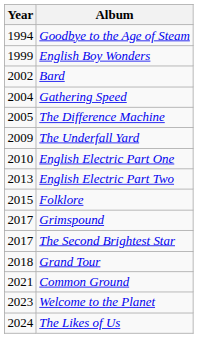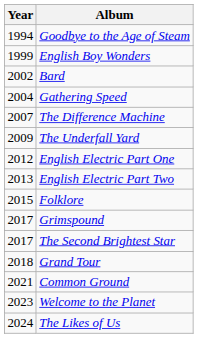 <table class="wikitable" style="text-align:center;">
 <tr>
 <th scope="col">Year</th>
 <th scope="col">Album</th>
 </tr>
 <tr>
 <td>1994</td>
 <td align="left"><em><a href='#'>Goodbye to the Age of Steam</a></em></td>
 </tr>
 <tr>
 <td>1999</td>
 <td align="left"><em><a href='#'>English Boy Wonders</a></em></td>
 </tr>
 <tr>
 <td>2002</td>
 <td align="left"><em><a href='#'>Bard</a></em></td>
 </tr>
 <tr>
 <td>2004</td>
 <td align="left"><em><a href='#'>Gathering Speed</a></em></td>
 </tr>
 <tr>
-<td>2005</td>
+<td>2007</td>
 <td align="left"><em><a href='#'>The Difference Machine</a></em></td>
 </tr>
 <tr>
 <td>2009</td>
 <td align="left"><em><a href='#'>The Underfall Yard</a></em></td>
 </tr>
 <tr>
-<td>2010</td>
+<td>2012</td>
 <td align="left"><em><a href='#'>English Electric Part One</a></em></td>
 </tr>
 <tr>
 <td>2013</td>
 <td align="left"><em><a href='#'>English Electric Part Two</a></em></td>
 </tr>
 <tr>
 <td>2015</td>
 <td align="left"><em><a href='#'>Folklore</a></em></td>
 </tr>
 <tr>
 <td>2017</td>
 <td align="left"><em><a href='#'>Grimspound</a></em></td>
 </tr>
 <tr>
 <td>2017</td>
 <td align="left"><em><a href='#'>The Second Brightest Star</a></em></td>
 </tr>
 <tr>
 <td>2018</td>
 <td align="left"><em><a href='#'>Grand Tour</a></em></td>
 </tr>
 <tr>
 <td>2021</td>
 <td align="left"><em><a href='#'>Common Ground</a></em></td>
 </tr>
 <tr>
 <td>2023</td>
 <td align="left"><em><a href='#'>Welcome to the Planet</a></em></td>
 </tr>
 <tr>
 <td>2024</td>
 <td align="left"><a href='#'><em>The Likes of Us</em></a></td>
 </tr>
 </table>
